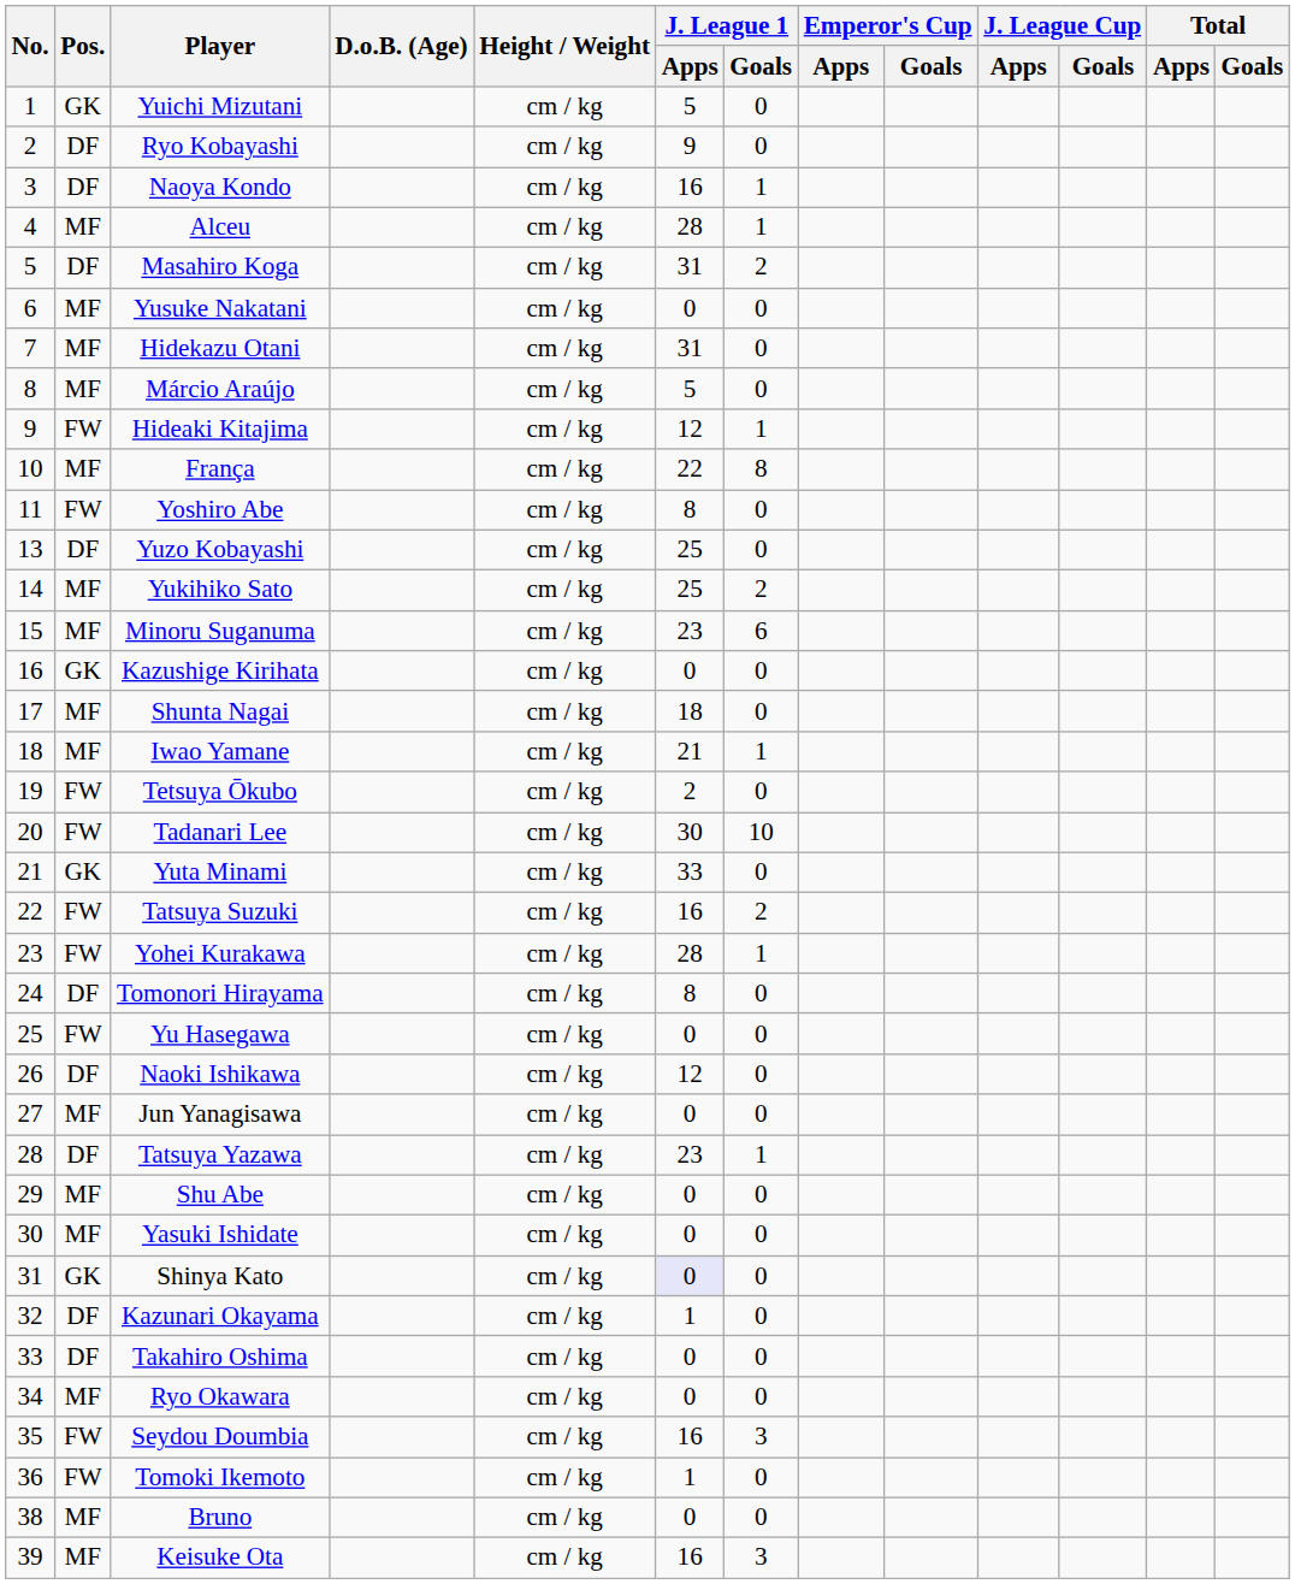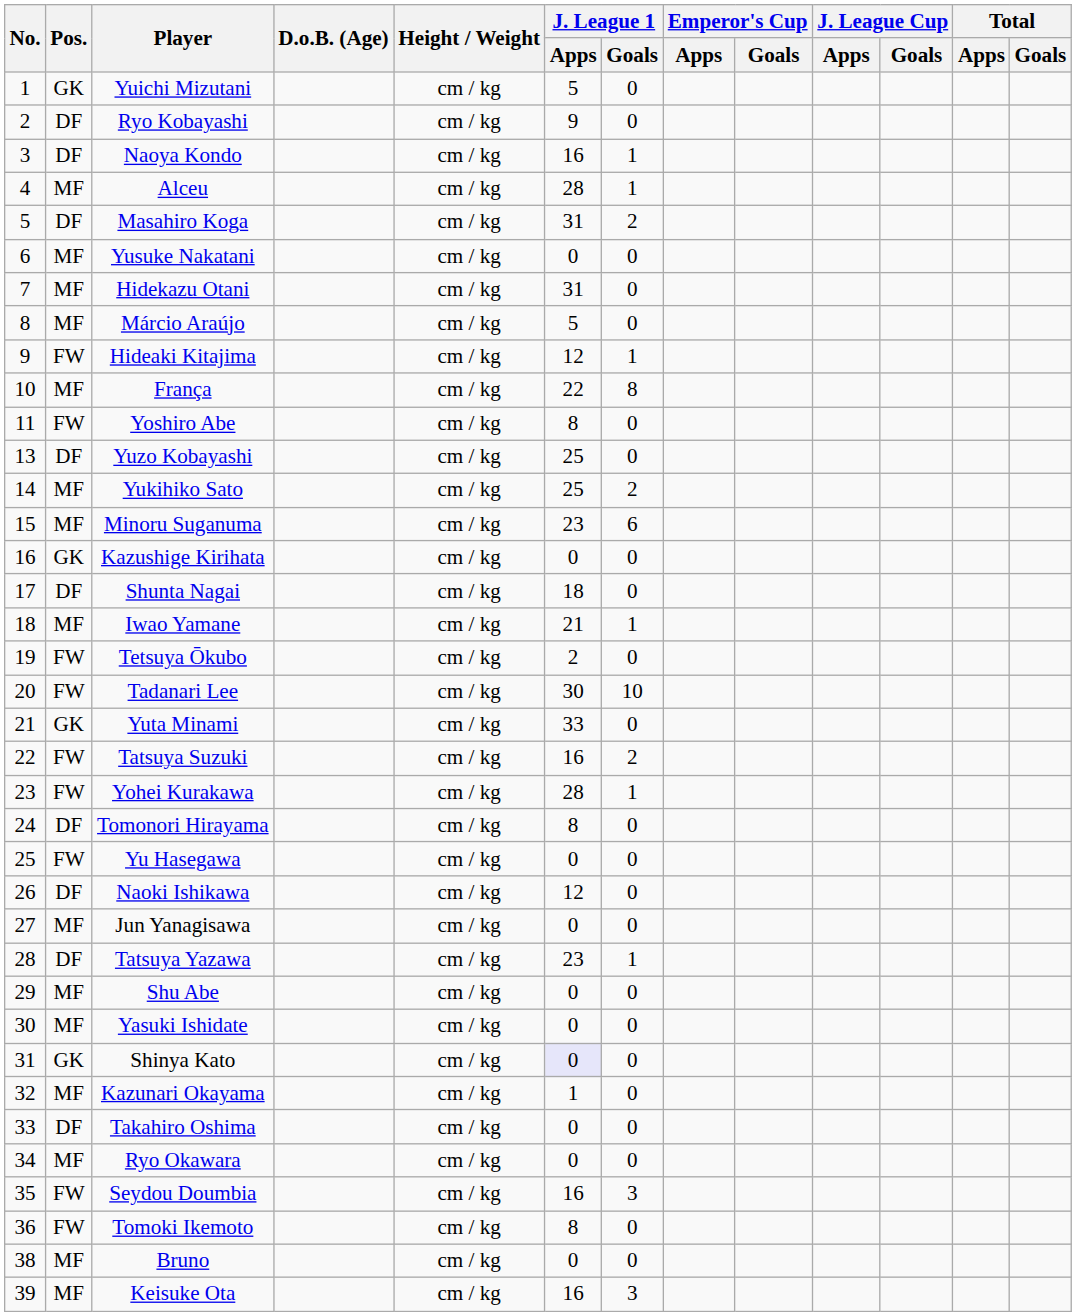 <table class="wikitable" style="text-align:center;">
 <tr>
 <th rowspan="2">No.</th>
 <th rowspan="2">Pos.</th>
 <th rowspan="2">Player</th>
 <th rowspan="2">D.o.B. (Age)</th>
 <th rowspan="2">Height / Weight</th>
 <th colspan="2"><a href='#'>J. League 1</a></th>
 <th colspan="2"><a href='#'>Emperor's Cup</a></th>
 <th colspan="2"><a href='#'>J. League Cup</a></th>
 <th colspan="2">Total</th>
 </tr>
 <tr>
 <th>Apps</th>
 <th>Goals</th>
 <th>Apps</th>
 <th>Goals</th>
 <th>Apps</th>
 <th>Goals</th>
 <th>Apps</th>
 <th>Goals</th>
 </tr>
 <tr>
 <td>1</td>
 <td>GK</td>
 <td><a href='#'>Yuichi Mizutani</a></td>
 <td></td>
 <td>cm / kg</td>
 <td>5</td>
 <td>0</td>
 <td></td>
 <td></td>
 <td></td>
 <td></td>
 <td></td>
 <td></td>
 </tr>
 <tr>
 <td>2</td>
 <td>DF</td>
 <td><a href='#'>Ryo Kobayashi</a></td>
 <td></td>
 <td>cm / kg</td>
 <td>9</td>
 <td>0</td>
 <td></td>
 <td></td>
 <td></td>
 <td></td>
 <td></td>
 <td></td>
 </tr>
 <tr>
 <td>3</td>
 <td>DF</td>
 <td><a href='#'>Naoya Kondo</a></td>
 <td></td>
 <td>cm / kg</td>
 <td>16</td>
 <td>1</td>
 <td></td>
 <td></td>
 <td></td>
 <td></td>
 <td></td>
 <td></td>
 </tr>
 <tr>
 <td>4</td>
 <td>MF</td>
 <td><a href='#'>Alceu</a></td>
 <td></td>
 <td>cm / kg</td>
 <td>28</td>
 <td>1</td>
 <td></td>
 <td></td>
 <td></td>
 <td></td>
 <td></td>
 <td></td>
 </tr>
 <tr>
 <td>5</td>
 <td>DF</td>
 <td><a href='#'>Masahiro Koga</a></td>
 <td></td>
 <td>cm / kg</td>
 <td>31</td>
 <td>2</td>
 <td></td>
 <td></td>
 <td></td>
 <td></td>
 <td></td>
 <td></td>
 </tr>
 <tr>
 <td>6</td>
 <td>MF</td>
 <td><a href='#'>Yusuke Nakatani</a></td>
 <td></td>
 <td>cm / kg</td>
 <td>0</td>
 <td>0</td>
 <td></td>
 <td></td>
 <td></td>
 <td></td>
 <td></td>
 <td></td>
 </tr>
 <tr>
 <td>7</td>
 <td>MF</td>
 <td><a href='#'>Hidekazu Otani</a></td>
 <td></td>
 <td>cm / kg</td>
 <td>31</td>
 <td>0</td>
 <td></td>
 <td></td>
 <td></td>
 <td></td>
 <td></td>
 <td></td>
 </tr>
 <tr>
 <td>8</td>
 <td>MF</td>
 <td><a href='#'>Márcio Araújo</a></td>
 <td></td>
 <td>cm / kg</td>
 <td>5</td>
 <td>0</td>
 <td></td>
 <td></td>
 <td></td>
 <td></td>
 <td></td>
 <td></td>
 </tr>
 <tr>
 <td>9</td>
 <td>FW</td>
 <td><a href='#'>Hideaki Kitajima</a></td>
 <td></td>
 <td>cm / kg</td>
 <td>12</td>
 <td>1</td>
 <td></td>
 <td></td>
 <td></td>
 <td></td>
 <td></td>
 <td></td>
 </tr>
 <tr>
 <td>10</td>
 <td>MF</td>
 <td><a href='#'>França</a></td>
 <td></td>
 <td>cm / kg</td>
 <td>22</td>
 <td>8</td>
 <td></td>
 <td></td>
 <td></td>
 <td></td>
 <td></td>
 <td></td>
 </tr>
 <tr>
 <td>11</td>
 <td>FW</td>
 <td><a href='#'>Yoshiro Abe</a></td>
 <td></td>
 <td>cm / kg</td>
 <td>8</td>
 <td>0</td>
 <td></td>
 <td></td>
 <td></td>
 <td></td>
 <td></td>
 <td></td>
 </tr>
 <tr>
 <td>13</td>
 <td>DF</td>
 <td><a href='#'>Yuzo Kobayashi</a></td>
 <td></td>
 <td>cm / kg</td>
 <td>25</td>
 <td>0</td>
 <td></td>
 <td></td>
 <td></td>
 <td></td>
 <td></td>
 <td></td>
 </tr>
 <tr>
 <td>14</td>
 <td>MF</td>
 <td><a href='#'>Yukihiko Sato</a></td>
 <td></td>
 <td>cm / kg</td>
 <td>25</td>
 <td>2</td>
 <td></td>
 <td></td>
 <td></td>
 <td></td>
 <td></td>
 <td></td>
 </tr>
 <tr>
 <td>15</td>
 <td>MF</td>
 <td><a href='#'>Minoru Suganuma</a></td>
 <td></td>
 <td>cm / kg</td>
 <td>23</td>
 <td>6</td>
 <td></td>
 <td></td>
 <td></td>
 <td></td>
 <td></td>
 <td></td>
 </tr>
 <tr>
 <td>16</td>
 <td>GK</td>
 <td><a href='#'>Kazushige Kirihata</a></td>
 <td></td>
 <td>cm / kg</td>
 <td>0</td>
 <td>0</td>
 <td></td>
 <td></td>
 <td></td>
 <td></td>
 <td></td>
 <td></td>
 </tr>
 <tr>
 <td>17</td>
-<td>MF</td>
+<td>DF</td>
 <td><a href='#'>Shunta Nagai</a></td>
 <td></td>
 <td>cm / kg</td>
 <td>18</td>
 <td>0</td>
 <td></td>
 <td></td>
 <td></td>
 <td></td>
 <td></td>
 <td></td>
 </tr>
 <tr>
 <td>18</td>
 <td>MF</td>
 <td><a href='#'>Iwao Yamane</a></td>
 <td></td>
 <td>cm / kg</td>
 <td>21</td>
 <td>1</td>
 <td></td>
 <td></td>
 <td></td>
 <td></td>
 <td></td>
 <td></td>
 </tr>
 <tr>
 <td>19</td>
 <td>FW</td>
 <td><a href='#'>Tetsuya Ōkubo</a></td>
 <td></td>
 <td>cm / kg</td>
 <td>2</td>
 <td>0</td>
 <td></td>
 <td></td>
 <td></td>
 <td></td>
 <td></td>
 <td></td>
 </tr>
 <tr>
 <td>20</td>
 <td>FW</td>
 <td><a href='#'>Tadanari Lee</a></td>
 <td></td>
 <td>cm / kg</td>
 <td>30</td>
 <td>10</td>
 <td></td>
 <td></td>
 <td></td>
 <td></td>
 <td></td>
 <td></td>
 </tr>
 <tr>
 <td>21</td>
 <td>GK</td>
 <td><a href='#'>Yuta Minami</a></td>
 <td></td>
 <td>cm / kg</td>
 <td>33</td>
 <td>0</td>
 <td></td>
 <td></td>
 <td></td>
 <td></td>
 <td></td>
 <td></td>
 </tr>
 <tr>
 <td>22</td>
 <td>FW</td>
 <td><a href='#'>Tatsuya Suzuki</a></td>
 <td></td>
 <td>cm / kg</td>
 <td>16</td>
 <td>2</td>
 <td></td>
 <td></td>
 <td></td>
 <td></td>
 <td></td>
 <td></td>
 </tr>
 <tr>
 <td>23</td>
 <td>FW</td>
 <td><a href='#'>Yohei Kurakawa</a></td>
 <td></td>
 <td>cm / kg</td>
 <td>28</td>
 <td>1</td>
 <td></td>
 <td></td>
 <td></td>
 <td></td>
 <td></td>
 <td></td>
 </tr>
 <tr>
 <td>24</td>
 <td>DF</td>
 <td><a href='#'>Tomonori Hirayama</a></td>
 <td></td>
 <td>cm / kg</td>
 <td>8</td>
 <td>0</td>
 <td></td>
 <td></td>
 <td></td>
 <td></td>
 <td></td>
 <td></td>
 </tr>
 <tr>
 <td>25</td>
 <td>FW</td>
 <td><a href='#'>Yu Hasegawa</a></td>
 <td></td>
 <td>cm / kg</td>
 <td>0</td>
 <td>0</td>
 <td></td>
 <td></td>
 <td></td>
 <td></td>
 <td></td>
 <td></td>
 </tr>
 <tr>
 <td>26</td>
 <td>DF</td>
 <td><a href='#'>Naoki Ishikawa</a></td>
 <td></td>
 <td>cm / kg</td>
 <td>12</td>
 <td>0</td>
 <td></td>
 <td></td>
 <td></td>
 <td></td>
 <td></td>
 <td></td>
 </tr>
 <tr>
 <td>27</td>
 <td>MF</td>
 <td>Jun Yanagisawa</td>
 <td></td>
 <td>cm / kg</td>
 <td>0</td>
 <td>0</td>
 <td></td>
 <td></td>
 <td></td>
 <td></td>
 <td></td>
 <td></td>
 </tr>
 <tr>
 <td>28</td>
 <td>DF</td>
 <td><a href='#'>Tatsuya Yazawa</a></td>
 <td></td>
 <td>cm / kg</td>
 <td>23</td>
 <td>1</td>
 <td></td>
 <td></td>
 <td></td>
 <td></td>
 <td></td>
 <td></td>
 </tr>
 <tr>
 <td>29</td>
 <td>MF</td>
 <td><a href='#'>Shu Abe</a></td>
 <td></td>
 <td>cm / kg</td>
 <td>0</td>
 <td>0</td>
 <td></td>
 <td></td>
 <td></td>
 <td></td>
 <td></td>
 <td></td>
 </tr>
 <tr>
 <td>30</td>
 <td>MF</td>
 <td><a href='#'>Yasuki Ishidate</a></td>
 <td></td>
 <td>cm / kg</td>
 <td>0</td>
 <td>0</td>
 <td></td>
 <td></td>
 <td></td>
 <td></td>
 <td></td>
 <td></td>
 </tr>
 <tr>
 <td>31</td>
 <td>GK</td>
 <td>Shinya Kato</td>
 <td></td>
 <td>cm / kg</td>
 <td style="background: lavender;">0</td>
 <td>0</td>
 <td></td>
 <td></td>
 <td></td>
 <td></td>
 <td></td>
 <td></td>
 </tr>
 <tr>
 <td>32</td>
-<td>DF</td>
+<td>MF</td>
 <td><a href='#'>Kazunari Okayama</a></td>
 <td></td>
 <td>cm / kg</td>
 <td>1</td>
 <td>0</td>
 <td></td>
 <td></td>
 <td></td>
 <td></td>
 <td></td>
 <td></td>
 </tr>
 <tr>
 <td>33</td>
 <td>DF</td>
 <td><a href='#'>Takahiro Oshima</a></td>
 <td></td>
 <td>cm / kg</td>
 <td>0</td>
 <td>0</td>
 <td></td>
 <td></td>
 <td></td>
 <td></td>
 <td></td>
 <td></td>
 </tr>
 <tr>
 <td>34</td>
 <td>MF</td>
 <td><a href='#'>Ryo Okawara</a></td>
 <td></td>
 <td>cm / kg</td>
 <td>0</td>
 <td>0</td>
 <td></td>
 <td></td>
 <td></td>
 <td></td>
 <td></td>
 <td></td>
 </tr>
 <tr>
 <td>35</td>
 <td>FW</td>
 <td><a href='#'>Seydou Doumbia</a></td>
 <td></td>
 <td>cm / kg</td>
 <td>16</td>
 <td>3</td>
 <td></td>
 <td></td>
 <td></td>
 <td></td>
 <td></td>
 <td></td>
 </tr>
 <tr>
 <td>36</td>
 <td>FW</td>
 <td><a href='#'>Tomoki Ikemoto</a></td>
 <td></td>
 <td>cm / kg</td>
-<td>1</td>
+<td>8</td>
 <td>0</td>
 <td></td>
 <td></td>
 <td></td>
 <td></td>
 <td></td>
 <td></td>
 </tr>
 <tr>
 <td>38</td>
 <td>MF</td>
 <td><a href='#'>Bruno</a></td>
 <td></td>
 <td>cm / kg</td>
 <td>0</td>
 <td>0</td>
 <td></td>
 <td></td>
 <td></td>
 <td></td>
 <td></td>
 <td></td>
 </tr>
 <tr>
 <td>39</td>
 <td>MF</td>
 <td><a href='#'>Keisuke Ota</a></td>
 <td></td>
 <td>cm / kg</td>
 <td>16</td>
 <td>3</td>
 <td></td>
 <td></td>
 <td></td>
 <td></td>
 <td></td>
 <td></td>
 </tr>
 </table>
